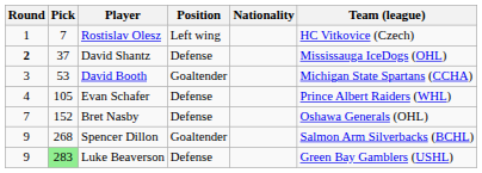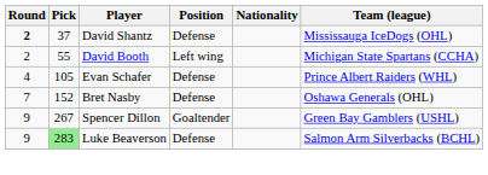 <table class="wikitable" style="text-align:left">
 <tr>
 <th>Round</th>
 <th>Pick</th>
 <th>Player</th>
 <th>Position</th>
 <th>Nationality</th>
 <th>Team (league)</th>
 </tr>
 <tr>
-<td style="text-align:center">1</td>
-<td style="text-align:center">7</td>
-<td><a href='#'>Rostislav Olesz</a></td>
-<td>Left wing</td>
-<td></td>
-<td><a href='#'>HC Vitkovice</a> (Czech)</td>
-</tr>
-<tr>
 <td style="text-align:center"><strong>2</strong></td>
 <td style="text-align:center">37</td>
 <td>David Shantz</td>
 <td>Defense</td>
 <td></td>
 <td><a href='#'>Mississauga IceDogs</a> (<a href='#'>OHL</a>)</td>
 </tr>
 <tr>
-<td style="text-align:center">3</td>
-<td style="text-align:center">53</td>
+<td style="text-align:center">2</td>
+<td style="text-align:center">55</td>
 <td><a href='#'>David Booth</a></td>
-<td>Goaltender</td>
+<td>Left wing</td>
 <td></td>
 <td><a href='#'>Michigan State Spartans</a> (<a href='#'>CCHA</a>)</td>
 </tr>
 <tr>
 <td style="text-align:center">4</td>
 <td style="text-align:center">105</td>
 <td>Evan Schafer</td>
 <td>Defense</td>
 <td></td>
 <td><a href='#'>Prince Albert Raiders</a> (<a href='#'>WHL</a>)</td>
 </tr>
 <tr>
 <td style="text-align:center">7</td>
 <td style="text-align:center">152</td>
 <td>Bret Nasby</td>
 <td>Defense</td>
 <td></td>
 <td><a href='#'>Oshawa Generals</a> (OHL)</td>
 </tr>
 <tr>
 <td style="text-align:center">9</td>
-<td style="text-align:center">268</td>
+<td style="text-align:center">267</td>
 <td>Spencer Dillon</td>
 <td>Goaltender</td>
 <td></td>
-<td><a href='#'>Salmon Arm Silverbacks</a> (<a href='#'>BCHL</a>)</td>
+<td><a href='#'>Green Bay Gamblers</a> (<a href='#'>USHL</a>)</td>
 </tr>
 <tr>
 <td style="text-align:center">9</td>
 <td style="background: lightgreen; text-align:center">283</td>
 <td>Luke Beaverson</td>
 <td>Defense</td>
 <td></td>
-<td><a href='#'>Green Bay Gamblers</a> (<a href='#'>USHL</a>)</td>
+<td><a href='#'>Salmon Arm Silverbacks</a> (<a href='#'>BCHL</a>)</td>
 </tr>
 </table>
